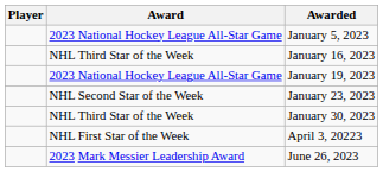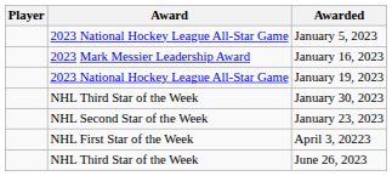 <table class="wikitable sortable">
 <tr>
 <th>Player</th>
 <th>Award</th>
 <th data-sort-type="date">Awarded</th>
 </tr>
 <tr>
 <td></td>
 <td><a href='#'>2023 National Hockey League All-Star Game</a></td>
 <td>January 5, 2023</td>
 </tr>
 <tr>
 <td></td>
-<td>NHL Third Star of the Week</td>
+<td><a href='#'>2023</a> <a href='#'>Mark Messier Leadership Award</a></td>
 <td>January 16, 2023</td>
 </tr>
 <tr>
 <td></td>
 <td><a href='#'>2023 National Hockey League All-Star Game</a></td>
 <td>January 19, 2023</td>
 </tr>
 <tr>
 <td></td>
-<td>NHL Second Star of the Week</td>
-<td>January 23, 2023</td>
+<td>NHL Third Star of the Week</td>
+<td>January 30, 2023</td>
 </tr>
 <tr>
 <td></td>
-<td>NHL Third Star of the Week</td>
-<td>January 30, 2023</td>
+<td>NHL Second Star of the Week</td>
+<td>January 23, 2023</td>
 </tr>
 <tr>
 <td></td>
 <td>NHL First Star of the Week</td>
 <td>April 3, 20223</td>
 </tr>
 <tr>
 <td></td>
-<td><a href='#'>2023</a> <a href='#'>Mark Messier Leadership Award</a></td>
+<td>NHL Third Star of the Week</td>
 <td>June 26, 2023</td>
 </tr>
 </table>
